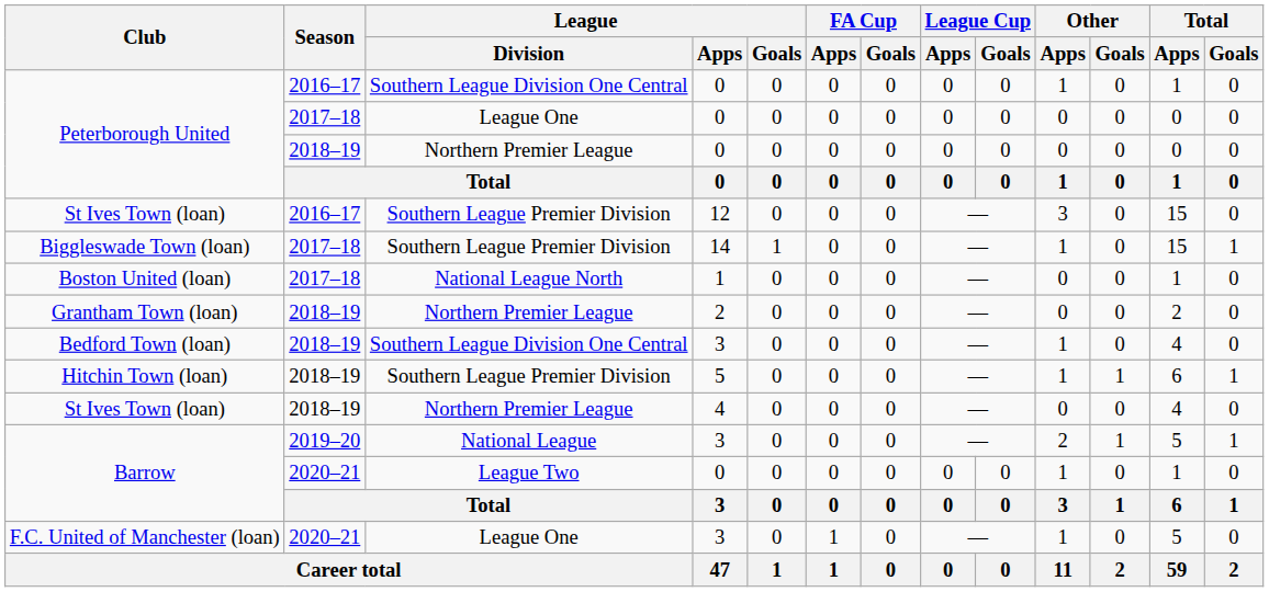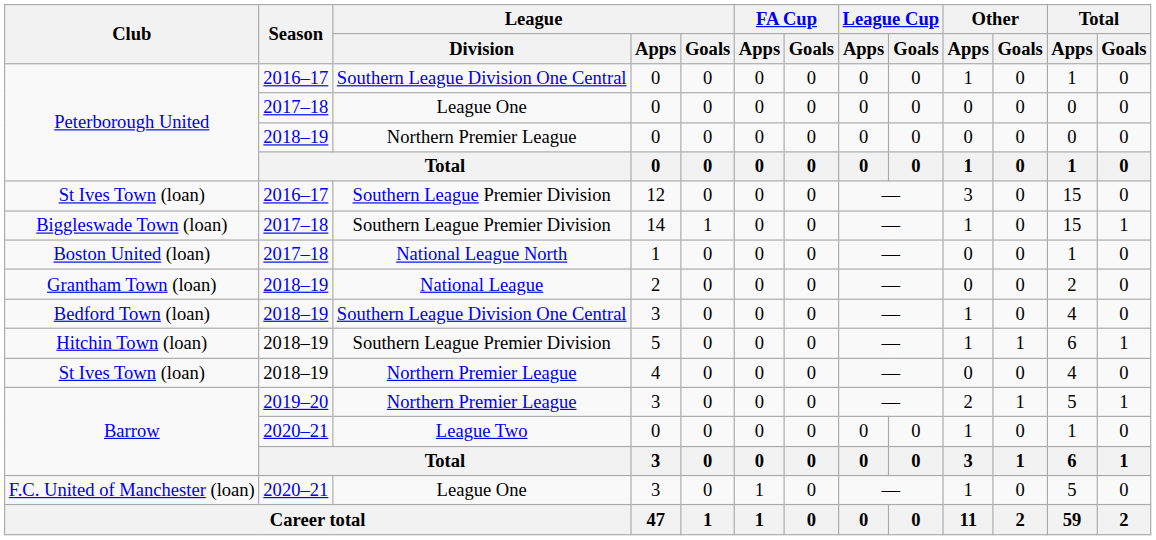 <table class="wikitable" style="text-align:center">
 <tr>
 <th rowspan="2">Club</th>
 <th rowspan="2">Season</th>
 <th colspan="3">League</th>
 <th colspan="2"><a href='#'>FA Cup</a></th>
 <th colspan="2"><a href='#'>League Cup</a></th>
 <th colspan="2">Other</th>
 <th colspan="2">Total</th>
 </tr>
 <tr>
 <th>Division</th>
 <th>Apps</th>
 <th>Goals</th>
 <th>Apps</th>
 <th>Goals</th>
 <th>Apps</th>
 <th>Goals</th>
 <th>Apps</th>
 <th>Goals</th>
 <th>Apps</th>
 <th>Goals</th>
 </tr>
 <tr>
 <td rowspan="4"><a href='#'>Peterborough United</a></td>
 <td><a href='#'>2016–17</a></td>
 <td><a href='#'>Southern League Division One Central</a></td>
 <td>0</td>
 <td>0</td>
 <td>0</td>
 <td>0</td>
 <td>0</td>
 <td>0</td>
 <td>1</td>
 <td>0</td>
 <td>1</td>
 <td>0</td>
 </tr>
 <tr>
 <td><a href='#'>2017–18</a></td>
 <td>League One</td>
 <td>0</td>
 <td>0</td>
 <td>0</td>
 <td>0</td>
 <td>0</td>
 <td>0</td>
 <td>0</td>
 <td>0</td>
 <td>0</td>
 <td>0</td>
 </tr>
 <tr>
 <td><a href='#'>2018–19</a></td>
 <td>Northern Premier League</td>
 <td>0</td>
 <td>0</td>
 <td>0</td>
 <td>0</td>
 <td>0</td>
 <td>0</td>
 <td>0</td>
 <td>0</td>
 <td>0</td>
 <td>0</td>
 </tr>
 <tr>
 <th colspan="2">Total</th>
 <th>0</th>
 <th>0</th>
 <th>0</th>
 <th>0</th>
 <th>0</th>
 <th>0</th>
 <th>1</th>
 <th>0</th>
 <th>1</th>
 <th>0</th>
 </tr>
 <tr>
 <td><a href='#'>St Ives Town</a> (loan)</td>
 <td><a href='#'>2016–17</a></td>
 <td><a href='#'>Southern League</a> Premier Division</td>
 <td>12</td>
 <td>0</td>
 <td>0</td>
 <td>0</td>
 <td colspan="2">—</td>
 <td>3</td>
 <td>0</td>
 <td>15</td>
 <td>0</td>
 </tr>
 <tr>
 <td><a href='#'>Biggleswade Town</a> (loan)</td>
 <td><a href='#'>2017–18</a></td>
 <td>Southern League Premier Division</td>
 <td>14</td>
 <td>1</td>
 <td>0</td>
 <td>0</td>
 <td colspan="2">—</td>
 <td>1</td>
 <td>0</td>
 <td>15</td>
 <td>1</td>
 </tr>
 <tr>
 <td><a href='#'>Boston United</a> (loan)</td>
 <td><a href='#'>2017–18</a></td>
 <td><a href='#'>National League North</a></td>
 <td>1</td>
 <td>0</td>
 <td>0</td>
 <td>0</td>
 <td colspan="2">—</td>
 <td>0</td>
 <td>0</td>
 <td>1</td>
 <td>0</td>
 </tr>
 <tr>
 <td><a href='#'>Grantham Town</a> (loan)</td>
 <td><a href='#'>2018–19</a></td>
-<td><a href='#'>Northern Premier League</a></td>
+<td><a href='#'>National League</a></td>
 <td>2</td>
 <td>0</td>
 <td>0</td>
 <td>0</td>
 <td colspan="2">—</td>
 <td>0</td>
 <td>0</td>
 <td>2</td>
 <td>0</td>
 </tr>
 <tr>
 <td><a href='#'>Bedford Town</a> (loan)</td>
 <td><a href='#'>2018–19</a></td>
 <td><a href='#'>Southern League Division One Central</a></td>
 <td>3</td>
 <td>0</td>
 <td>0</td>
 <td>0</td>
 <td colspan="2">—</td>
 <td>1</td>
 <td>0</td>
 <td>4</td>
 <td>0</td>
 </tr>
 <tr>
 <td><a href='#'>Hitchin Town</a> (loan)</td>
 <td>2018–19</td>
 <td>Southern League Premier Division</td>
 <td>5</td>
 <td>0</td>
 <td>0</td>
 <td>0</td>
 <td colspan="2">—</td>
 <td>1</td>
 <td>1</td>
 <td>6</td>
 <td>1</td>
 </tr>
 <tr>
 <td><a href='#'>St Ives Town</a> (loan)</td>
 <td>2018–19</td>
 <td><a href='#'>Northern Premier League</a></td>
 <td>4</td>
 <td>0</td>
 <td>0</td>
 <td>0</td>
 <td colspan="2">—</td>
 <td>0</td>
 <td>0</td>
 <td>4</td>
 <td>0</td>
 </tr>
 <tr>
 <td rowspan="3"><a href='#'>Barrow</a></td>
 <td><a href='#'>2019–20</a></td>
-<td><a href='#'>National League</a></td>
+<td><a href='#'>Northern Premier League</a></td>
 <td>3</td>
 <td>0</td>
 <td>0</td>
 <td>0</td>
 <td colspan="2">—</td>
 <td>2</td>
 <td>1</td>
 <td>5</td>
 <td>1</td>
 </tr>
 <tr>
 <td><a href='#'>2020–21</a></td>
 <td><a href='#'>League Two</a></td>
 <td>0</td>
 <td>0</td>
 <td>0</td>
 <td>0</td>
 <td>0</td>
 <td>0</td>
 <td>1</td>
 <td>0</td>
 <td>1</td>
 <td>0</td>
 </tr>
 <tr>
 <th colspan="2">Total</th>
 <th>3</th>
 <th>0</th>
 <th>0</th>
 <th>0</th>
 <th>0</th>
 <th>0</th>
 <th>3</th>
 <th>1</th>
 <th>6</th>
 <th>1</th>
 </tr>
 <tr>
 <td><a href='#'>F.C. United of Manchester</a> (loan)</td>
 <td><a href='#'>2020–21</a></td>
 <td>League One</td>
 <td>3</td>
 <td>0</td>
 <td>1</td>
 <td>0</td>
 <td colspan="2">—</td>
 <td>1</td>
 <td>0</td>
 <td>5</td>
 <td>0</td>
 </tr>
 <tr>
 <th colspan="3">Career total</th>
 <th>47</th>
 <th>1</th>
 <th>1</th>
 <th>0</th>
 <th>0</th>
 <th>0</th>
 <th>11</th>
 <th>2</th>
 <th>59</th>
 <th>2</th>
 </tr>
 </table>
